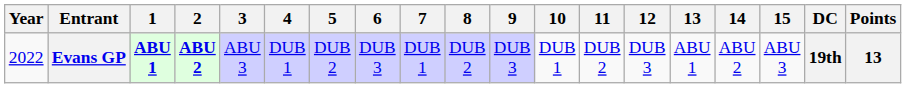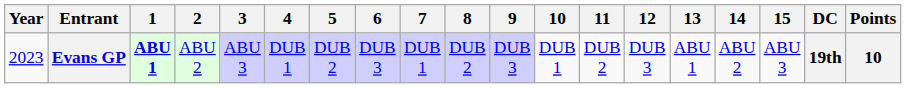 <table class="wikitable" style="text-align:center; font-size:85%">
 <tr>
 <th>Year</th>
 <th>Entrant</th>
 <th>1</th>
 <th>2</th>
 <th>3</th>
 <th>4</th>
 <th>5</th>
 <th>6</th>
 <th>7</th>
 <th>8</th>
 <th>9</th>
 <th>10</th>
 <th>11</th>
 <th>12</th>
 <th>13</th>
 <th>14</th>
 <th>15</th>
 <th>DC</th>
 <th>Points</th>
 </tr>
 <tr>
-<td><a href='#'>2022</a></td>
+<td><a href='#'>2023</a></td>
 <th nowrap><a href='#'>Evans GP</a></th>
 <td style="background:#DFFFDF;"><strong><a href='#'>ABU<br>1</a><br></strong></td>
-<td style="background:#DFFFDF;"><strong><a href='#'>ABU<br>2</a><br></strong></td>
+<td style="background:#DFFFDF;"><a href='#'>ABU<br>2</a><br></td>
 <td style="background:#CFCFFF;"><a href='#'>ABU<br>3</a><br></td>
 <td style="background:#CFCFFF;"><a href='#'>DUB<br>1</a><br></td>
 <td style="background:#CFCFFF;"><a href='#'>DUB<br>2</a><br></td>
 <td style="background:#CFCFFF;"><a href='#'>DUB<br>3</a><br></td>
 <td style="background:#CFCFFF;"><a href='#'>DUB<br>1</a><br></td>
 <td style="background:#CFCFFF;"><a href='#'>DUB<br>2</a><br></td>
 <td style="background:#CFCFFF;"><a href='#'>DUB<br>3</a><br></td>
 <td style="background:#;"><a href='#'>DUB<br>1</a></td>
 <td style="background:#;"><a href='#'>DUB<br>2</a></td>
 <td style="background:#;"><a href='#'>DUB<br>3</a></td>
 <td style="background:#;"><a href='#'>ABU<br>1</a></td>
 <td style="background:#;"><a href='#'>ABU<br>2</a></td>
 <td style="background:#;"><a href='#'>ABU<br>3</a></td>
 <th>19th</th>
-<th>13</th>
+<th>10</th>
 </tr>
 </table>
